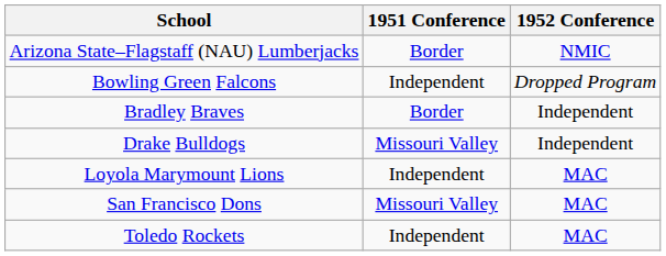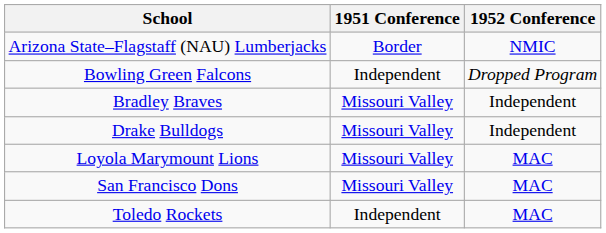 <table class="wikitable sortable">
 <tr>
 <th>School</th>
 <th>1951 Conference</th>
 <th>1952 Conference</th>
 </tr>
 <tr style="text-align:center;">
 <td><a href='#'>Arizona State–Flagstaff</a> (NAU) <a href='#'>Lumberjacks</a></td>
 <td><a href='#'>Border</a></td>
 <td><a href='#'>NMIC</a></td>
 </tr>
 <tr style="text-align:center;">
 <td><a href='#'>Bowling Green</a> <a href='#'>Falcons</a></td>
 <td>Independent</td>
 <td><em>Dropped Program</em></td>
 </tr>
 <tr style="text-align:center;">
 <td><a href='#'>Bradley</a> <a href='#'>Braves</a></td>
-<td><a href='#'>Border</a></td>
+<td><a href='#'>Missouri Valley</a></td>
 <td>Independent</td>
 </tr>
 <tr style="text-align:center;">
 <td><a href='#'>Drake</a> <a href='#'>Bulldogs</a></td>
 <td><a href='#'>Missouri Valley</a></td>
 <td>Independent</td>
 </tr>
 <tr style="text-align:center;">
 <td><a href='#'>Loyola Marymount</a> <a href='#'>Lions</a></td>
-<td>Independent</td>
+<td><a href='#'>Missouri Valley</a></td>
 <td><a href='#'>MAC</a></td>
 </tr>
 <tr style="text-align:center;">
 <td><a href='#'>San Francisco</a> <a href='#'>Dons</a></td>
 <td><a href='#'>Missouri Valley</a></td>
 <td><a href='#'>MAC</a></td>
 </tr>
 <tr style="text-align:center;">
 <td><a href='#'>Toledo</a> <a href='#'>Rockets</a></td>
 <td>Independent</td>
 <td><a href='#'>MAC</a></td>
 </tr>
 </table>
